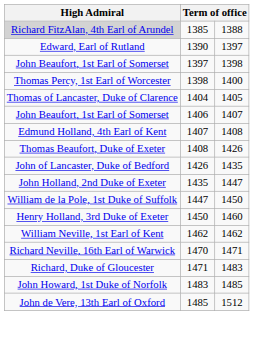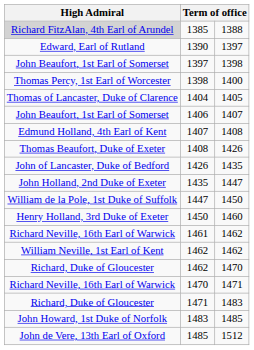 <table class="wikitable" style="text-align:center">
 <tr>
 <th>High Admiral</th>
 <th colspan=2>Term of office</th>
 </tr>
 <tr style="height:1em">
 <td style="background: lightgrey;"><a href='#'>Richard FitzAlan, 4th Earl of Arundel</a></td>
 <td>1385</td>
 <td>1388</td>
 </tr>
 <tr style="height:1em">
 <td><a href='#'>Edward, Earl of Rutland</a></td>
 <td>1390</td>
 <td>1397</td>
 </tr>
 <tr style="height:1em">
 <td><a href='#'>John Beaufort, 1st Earl of Somerset</a></td>
 <td>1397</td>
 <td>1398</td>
 </tr>
 <tr style="height:1em">
 <td><a href='#'>Thomas Percy, 1st Earl of Worcester</a></td>
 <td>1398</td>
 <td>1400</td>
 </tr>
 <tr style="height:1em">
 <td><a href='#'>Thomas of Lancaster, Duke of Clarence</a></td>
 <td>1404</td>
 <td>1405</td>
 </tr>
 <tr style="height:1em">
 <td><a href='#'>John Beaufort, 1st Earl of Somerset</a></td>
 <td>1406</td>
 <td>1407</td>
 </tr>
 <tr style="height:1em">
 <td><a href='#'>Edmund Holland, 4th Earl of Kent</a></td>
 <td>1407</td>
 <td>1408</td>
 </tr>
 <tr style="height:1em">
 <td><a href='#'>Thomas Beaufort, Duke of Exeter</a></td>
 <td>1408</td>
 <td>1426</td>
 </tr>
 <tr style="height:1em">
 <td><a href='#'>John of Lancaster, Duke of Bedford</a></td>
 <td>1426</td>
 <td>1435</td>
 </tr>
 <tr style="height:1em">
 <td><a href='#'>John Holland, 2nd Duke of Exeter</a></td>
 <td>1435</td>
 <td>1447</td>
 </tr>
 <tr style="height:1em">
 <td><a href='#'>William de la Pole, 1st Duke of Suffolk</a></td>
 <td>1447</td>
 <td>1450</td>
 </tr>
 <tr style="height:1em">
 <td><a href='#'>Henry Holland, 3rd Duke of Exeter</a></td>
 <td>1450</td>
 <td>1460</td>
 </tr>
 <tr style="height:1em">
+<td><a href='#'>Richard Neville, 16th Earl of Warwick</a></td>
+<td>1461</td>
+<td>1462</td>
+</tr>
+<tr style="height:1em">
 <td><a href='#'>William Neville, 1st Earl of Kent</a></td>
 <td>1462</td>
 <td>1462</td>
+</tr>
+<tr style="height:1em">
+<td><a href='#'>Richard, Duke of Gloucester</a></td>
+<td>1462</td>
+<td>1470</td>
 </tr>
 <tr style="height:1em">
 <td><a href='#'>Richard Neville, 16th Earl of Warwick</a></td>
 <td>1470</td>
 <td>1471</td>
 </tr>
 <tr style="height:1em">
 <td><a href='#'>Richard, Duke of Gloucester</a></td>
 <td>1471</td>
 <td>1483</td>
 </tr>
 <tr style="height:1em">
 <td><a href='#'>John Howard, 1st Duke of Norfolk</a></td>
 <td>1483</td>
 <td>1485</td>
 </tr>
 <tr style="height:1em">
 <td><a href='#'>John de Vere, 13th Earl of Oxford</a></td>
 <td>1485</td>
 <td>1512</td>
 </tr>
 </table>
